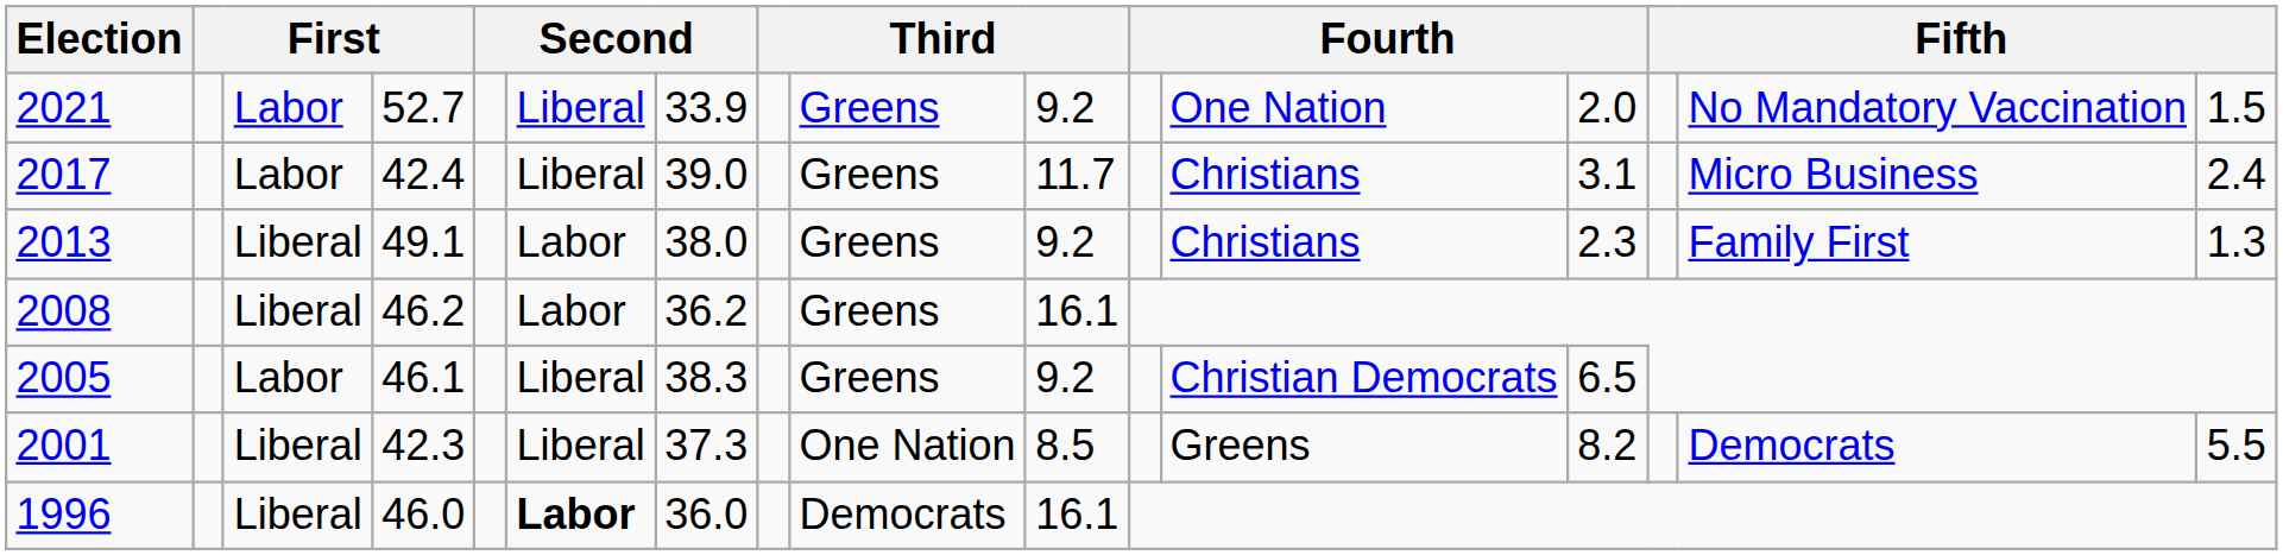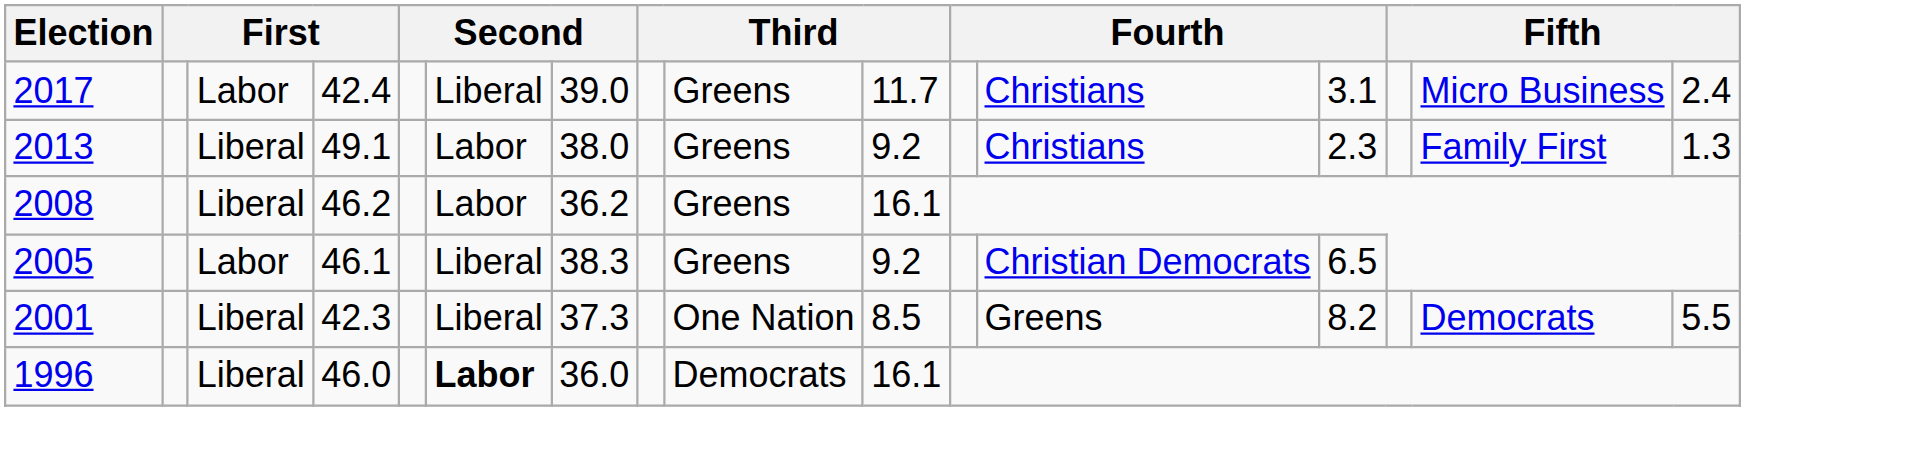 <table class="wikitable">
 <tr>
 <th>Election</th>
 <th colspan=3>First</th>
 <th colspan=3>Second</th>
 <th colspan=3>Third</th>
 <th colspan=3>Fourth</th>
 <th colspan=3>Fifth</th>
-</tr>
-<tr>
-<td><a href='#'>2021</a></td>
-<td> </td>
-<td><a href='#'>Labor</a></td>
-<td>52.7</td>
-<td> </td>
-<td><a href='#'>Liberal</a></td>
-<td>33.9</td>
-<td> </td>
-<td><a href='#'>Greens</a></td>
-<td>9.2</td>
-<td> </td>
-<td><a href='#'>One Nation</a></td>
-<td>2.0</td>
-<td> </td>
-<td><a href='#'>No Mandatory Vaccination</a></td>
-<td>1.5</td>
 </tr>
 <tr>
 <td><a href='#'>2017</a></td>
 <td> </td>
 <td>Labor</td>
 <td>42.4</td>
 <td> </td>
 <td>Liberal</td>
 <td>39.0</td>
 <td> </td>
 <td>Greens</td>
 <td>11.7</td>
 <td> </td>
 <td><a href='#'>Christians</a></td>
 <td>3.1</td>
 <td> </td>
 <td><a href='#'>Micro Business</a></td>
 <td>2.4</td>
 </tr>
 <tr>
 <td><a href='#'>2013</a></td>
 <td> </td>
 <td>Liberal</td>
 <td>49.1</td>
 <td> </td>
 <td>Labor</td>
 <td>38.0</td>
 <td> </td>
 <td>Greens</td>
 <td>9.2</td>
 <td> </td>
 <td><a href='#'>Christians</a></td>
 <td>2.3</td>
 <td> </td>
 <td><a href='#'>Family First</a></td>
 <td>1.3</td>
 </tr>
 <tr>
 <td><a href='#'>2008</a></td>
 <td> </td>
 <td>Liberal</td>
 <td>46.2</td>
 <td> </td>
 <td>Labor</td>
 <td>36.2</td>
 <td> </td>
 <td>Greens</td>
 <td>16.1</td>
 </tr>
 <tr>
 <td><a href='#'>2005</a></td>
 <td> </td>
 <td>Labor</td>
 <td>46.1</td>
 <td> </td>
 <td>Liberal</td>
 <td>38.3</td>
 <td> </td>
 <td>Greens</td>
 <td>9.2</td>
 <td> </td>
 <td><a href='#'>Christian Democrats</a></td>
 <td>6.5</td>
 </tr>
 <tr>
 <td><a href='#'>2001</a></td>
 <td> </td>
 <td>Liberal</td>
 <td>42.3</td>
 <td> </td>
 <td>Liberal</td>
 <td>37.3</td>
 <td> </td>
 <td>One Nation</td>
 <td>8.5</td>
 <td> </td>
 <td>Greens</td>
 <td>8.2</td>
 <td> </td>
 <td><a href='#'>Democrats</a></td>
 <td>5.5</td>
 </tr>
 <tr>
 <td><a href='#'>1996</a></td>
 <td> </td>
 <td>Liberal</td>
 <td>46.0</td>
 <td> </td>
 <td><strong>Labor</strong></td>
 <td>36.0</td>
 <td> </td>
 <td>Democrats</td>
 <td>16.1</td>
 </tr>
 </table>
